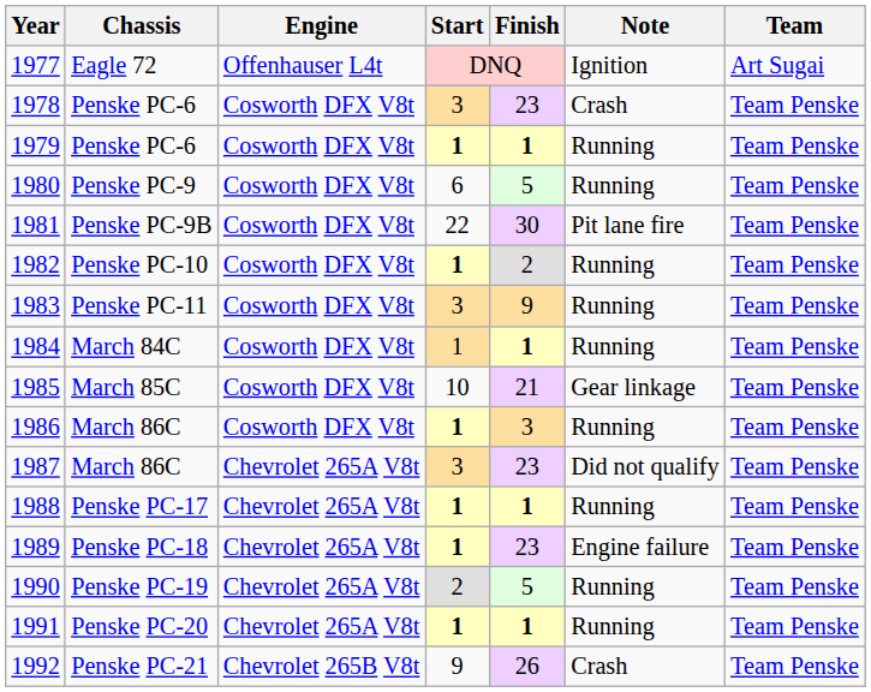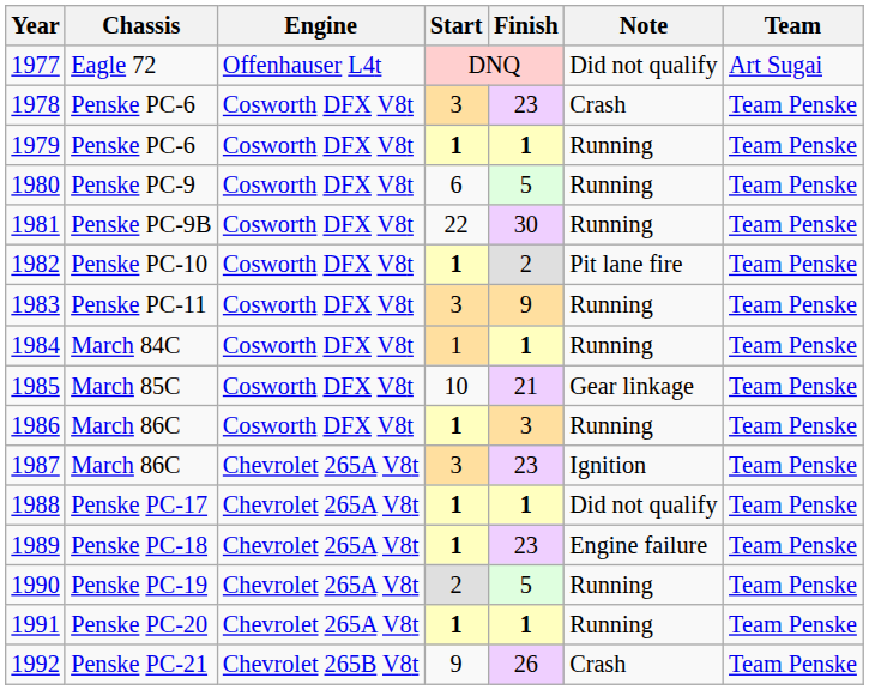 <table class="wikitable" style="font-size: 95%;">
 <tr>
 <th>Year</th>
 <th>Chassis</th>
 <th>Engine</th>
 <th>Start</th>
 <th>Finish</th>
 <th>Note</th>
 <th>Team</th>
 </tr>
 <tr>
 <td><a href='#'>1977</a></td>
 <td><a href='#'>Eagle</a> 72</td>
 <td><a href='#'>Offenhauser</a> <a href='#'>L4</a><a href='#'>t</a></td>
 <td colspan=2 align=center style="background:#FFCFCF;">DNQ</td>
-<td>Ignition</td>
+<td>Did not qualify</td>
 <td><a href='#'>Art Sugai</a></td>
 </tr>
 <tr>
 <td><a href='#'>1978</a></td>
 <td><a href='#'>Penske</a> PC-6</td>
 <td><a href='#'>Cosworth</a> <a href='#'>DFX</a> <a href='#'>V8</a><a href='#'>t</a></td>
 <td align=center style="background:#ffdf9f;">3</td>
 <td align=center style="background:#EFCFFF;">23</td>
 <td>Crash</td>
 <td><a href='#'>Team Penske</a></td>
 </tr>
 <tr>
 <td><a href='#'>1979</a></td>
 <td><a href='#'>Penske</a> PC-6</td>
 <td><a href='#'>Cosworth</a> <a href='#'>DFX</a> <a href='#'>V8</a><a href='#'>t</a></td>
 <td align=center style="background:#FFFFBF;"><strong>1</strong></td>
 <td align=center style="background:#FFFFBF;"><strong>1</strong></td>
 <td>Running</td>
 <td><a href='#'>Team Penske</a></td>
 </tr>
 <tr>
 <td><a href='#'>1980</a></td>
 <td><a href='#'>Penske</a> PC-9</td>
 <td><a href='#'>Cosworth</a> <a href='#'>DFX</a> <a href='#'>V8</a><a href='#'>t</a></td>
 <td align=center>6</td>
 <td align=center style="background:#DFFFDF;">5</td>
 <td>Running</td>
 <td><a href='#'>Team Penske</a></td>
 </tr>
 <tr>
 <td><a href='#'>1981</a></td>
 <td><a href='#'>Penske</a> PC-9B</td>
 <td><a href='#'>Cosworth</a> <a href='#'>DFX</a> <a href='#'>V8</a><a href='#'>t</a></td>
 <td align=center>22</td>
 <td align=center style="background:#EFCFFF;">30</td>
-<td>Pit lane fire</td>
+<td>Running</td>
 <td><a href='#'>Team Penske</a></td>
 </tr>
 <tr>
 <td><a href='#'>1982</a></td>
 <td><a href='#'>Penske</a> PC-10</td>
 <td><a href='#'>Cosworth</a> <a href='#'>DFX</a> <a href='#'>V8</a><a href='#'>t</a></td>
 <td align=center style="background:#FFFFBF;"><strong>1</strong></td>
 <td align=center style="background:#DFDFDF;">2</td>
-<td>Running</td>
+<td>Pit lane fire</td>
 <td><a href='#'>Team Penske</a></td>
 </tr>
 <tr>
 <td><a href='#'>1983</a></td>
 <td><a href='#'>Penske</a> PC-11</td>
 <td><a href='#'>Cosworth</a> <a href='#'>DFX</a> <a href='#'>V8</a><a href='#'>t</a></td>
 <td align=center style="background:#ffdf9f;">3</td>
 <td align=center style="background:#ffdf9f;">9</td>
 <td>Running</td>
 <td><a href='#'>Team Penske</a></td>
 </tr>
 <tr>
 <td><a href='#'>1984</a></td>
 <td><a href='#'>March</a> 84C</td>
 <td><a href='#'>Cosworth</a> <a href='#'>DFX</a> <a href='#'>V8</a><a href='#'>t</a></td>
 <td align=center style="background:#ffdf9f;">1</td>
 <td align=center style="background:#FFFFBF;"><strong>1</strong></td>
 <td>Running</td>
 <td><a href='#'>Team Penske</a></td>
 </tr>
 <tr>
 <td><a href='#'>1985</a></td>
 <td><a href='#'>March</a> 85C</td>
 <td><a href='#'>Cosworth</a> <a href='#'>DFX</a> <a href='#'>V8</a><a href='#'>t</a></td>
 <td align=center>10</td>
 <td align=center style="background:#EFCFFF;">21</td>
 <td>Gear linkage</td>
 <td><a href='#'>Team Penske</a></td>
 </tr>
 <tr>
 <td><a href='#'>1986</a></td>
 <td><a href='#'>March</a> 86C</td>
 <td><a href='#'>Cosworth</a> <a href='#'>DFX</a> <a href='#'>V8</a><a href='#'>t</a></td>
 <td align=center style="background:#FFFFBF;"><strong>1</strong></td>
 <td align=center style="background:#ffdf9f;">3</td>
 <td>Running</td>
 <td><a href='#'>Team Penske</a></td>
 </tr>
 <tr>
 <td><a href='#'>1987</a></td>
 <td><a href='#'>March</a> 86C</td>
 <td><a href='#'>Chevrolet</a> <a href='#'>265A</a> <a href='#'>V8</a><a href='#'>t</a></td>
 <td align=center style="background:#ffdf9f;">3</td>
 <td align=center style="background:#EFCFFF;">23</td>
-<td>Did not qualify</td>
+<td>Ignition</td>
 <td><a href='#'>Team Penske</a></td>
 </tr>
 <tr>
 <td><a href='#'>1988</a></td>
 <td><a href='#'>Penske</a> <a href='#'>PC-17</a></td>
 <td><a href='#'>Chevrolet</a> <a href='#'>265A</a> <a href='#'>V8</a><a href='#'>t</a></td>
 <td align=center style="background:#FFFFBF;"><strong>1</strong></td>
 <td align=center style="background:#FFFFBF;"><strong>1</strong></td>
-<td>Running</td>
+<td>Did not qualify</td>
 <td><a href='#'>Team Penske</a></td>
 </tr>
 <tr>
 <td><a href='#'>1989</a></td>
 <td><a href='#'>Penske</a> <a href='#'>PC-18</a></td>
 <td><a href='#'>Chevrolet</a> <a href='#'>265A</a> <a href='#'>V8</a><a href='#'>t</a></td>
 <td align=center style="background:#FFFFBF;"><strong>1</strong></td>
 <td align=center style="background:#EFCFFF;">23</td>
 <td>Engine failure</td>
 <td><a href='#'>Team Penske</a></td>
 </tr>
 <tr>
 <td><a href='#'>1990</a></td>
 <td><a href='#'>Penske</a> <a href='#'>PC-19</a></td>
 <td><a href='#'>Chevrolet</a> <a href='#'>265A</a> <a href='#'>V8</a><a href='#'>t</a></td>
 <td align=center style="background:#DFDFDF;">2</td>
 <td align=center style="background:#DFFFDF;">5</td>
 <td>Running</td>
 <td><a href='#'>Team Penske</a></td>
 </tr>
 <tr>
 <td><a href='#'>1991</a></td>
 <td><a href='#'>Penske</a> <a href='#'>PC-20</a></td>
 <td><a href='#'>Chevrolet</a> <a href='#'>265A</a> <a href='#'>V8</a><a href='#'>t</a></td>
 <td align=center style="background:#FFFFBF;"><strong>1</strong></td>
 <td align=center style="background:#FFFFBF;"><strong>1</strong></td>
 <td>Running</td>
 <td><a href='#'>Team Penske</a></td>
 </tr>
 <tr>
 <td><a href='#'>1992</a></td>
 <td><a href='#'>Penske</a> <a href='#'>PC-21</a></td>
 <td><a href='#'>Chevrolet</a> <a href='#'>265B</a> <a href='#'>V8</a><a href='#'>t</a></td>
 <td align=center>9</td>
 <td align=center style="background:#EFCFFF;">26</td>
 <td>Crash</td>
 <td><a href='#'>Team Penske</a></td>
 </tr>
 </table>
